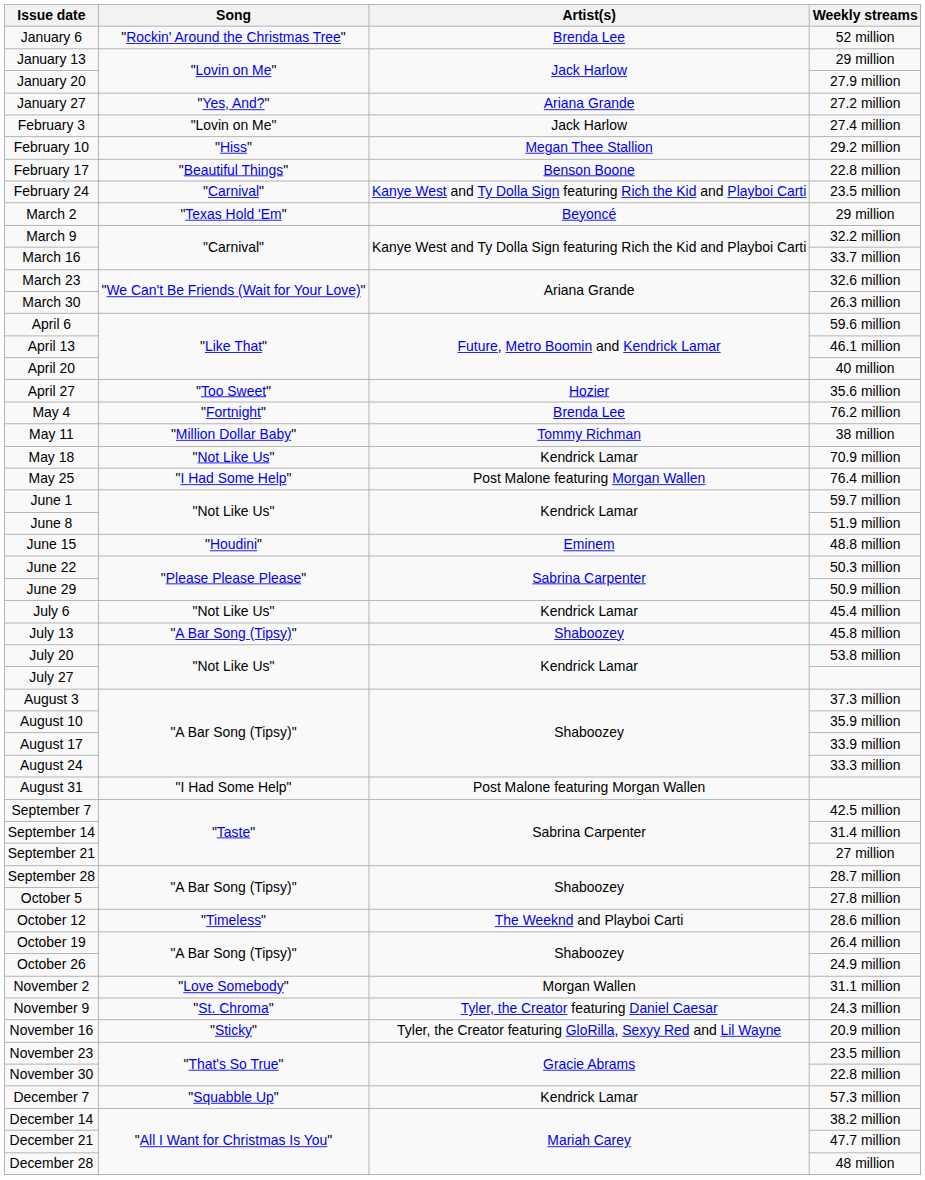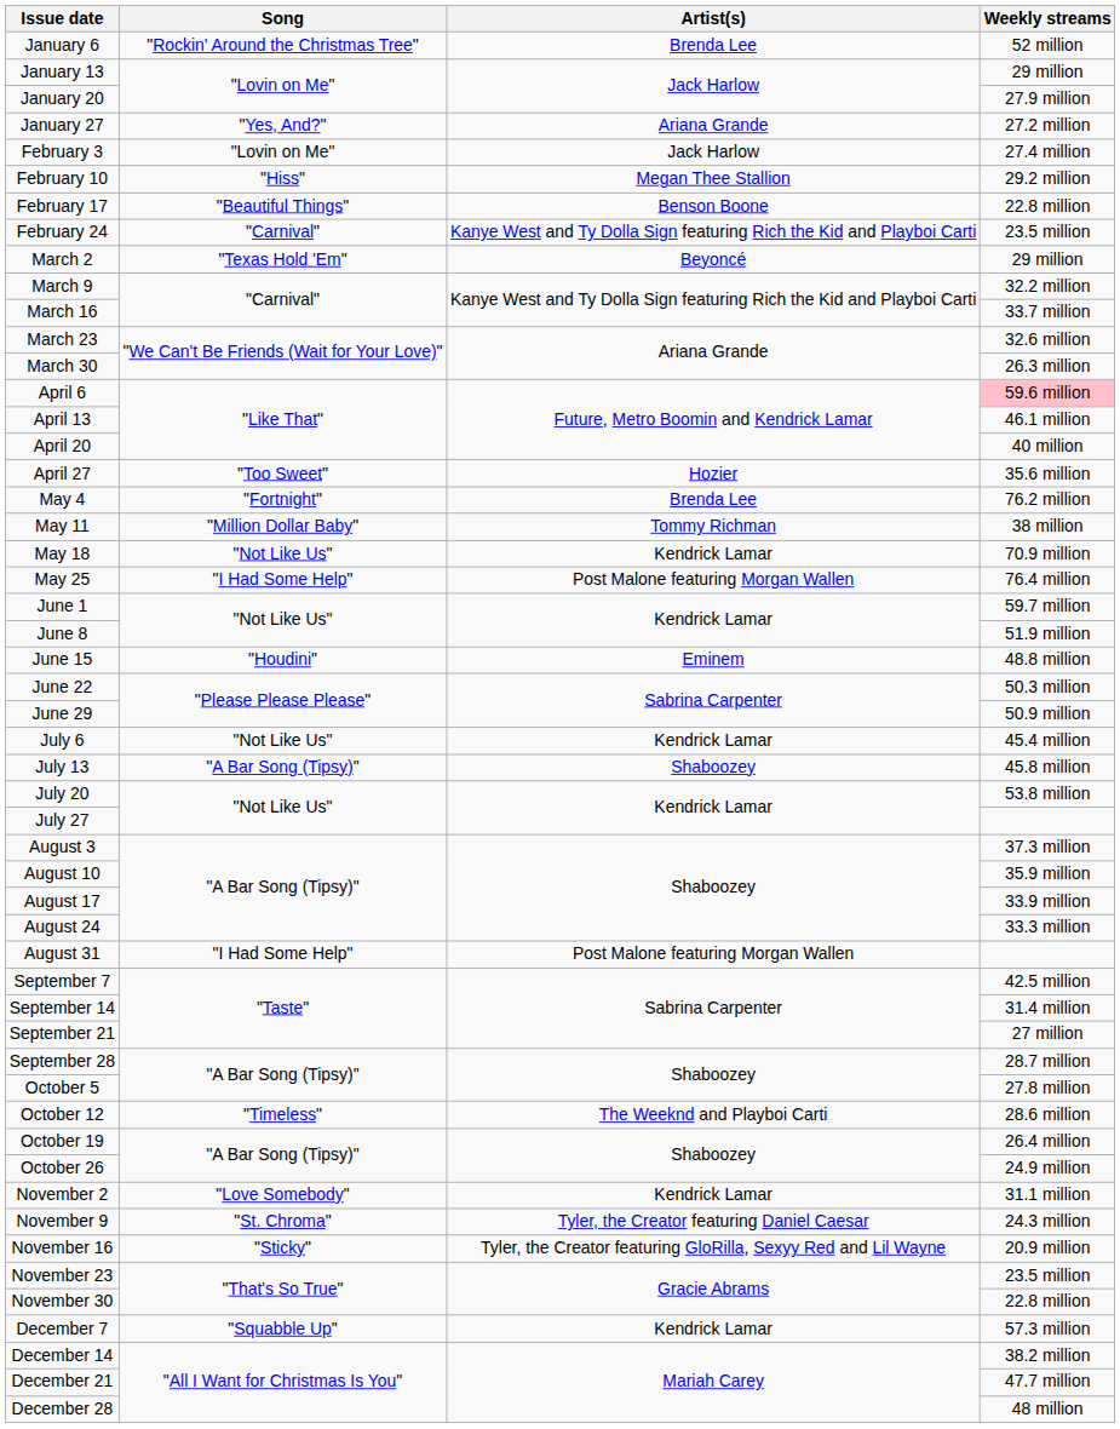 <table class="wikitable sortable" style="text-align: center;">
 <tr>
 <th>Issue date</th>
 <th>Song</th>
 <th>Artist(s)</th>
 <th>Weekly streams</th>
 </tr>
 <tr>
 <td>January 6</td>
 <td>"<a href='#'>Rockin' Around the Christmas Tree</a>"</td>
 <td><a href='#'>Brenda Lee</a></td>
 <td>52 million</td>
 </tr>
 <tr>
 <td>January 13</td>
 <td rowspan="2">"<a href='#'>Lovin on Me</a>"</td>
 <td rowspan="2"><a href='#'>Jack Harlow</a></td>
 <td>29 million</td>
 </tr>
 <tr>
 <td>January 20</td>
 <td>27.9 million</td>
 </tr>
 <tr>
 <td>January 27</td>
 <td>"<a href='#'>Yes, And?</a>"</td>
 <td><a href='#'>Ariana Grande</a></td>
 <td>27.2 million</td>
 </tr>
 <tr>
 <td>February 3</td>
 <td>"Lovin on Me"</td>
 <td>Jack Harlow</td>
 <td>27.4 million</td>
 </tr>
 <tr>
 <td>February 10</td>
 <td>"<a href='#'>Hiss</a>"</td>
 <td><a href='#'>Megan Thee Stallion</a></td>
 <td>29.2 million</td>
 </tr>
 <tr>
 <td>February 17</td>
 <td>"<a href='#'>Beautiful Things</a>"</td>
 <td><a href='#'>Benson Boone</a></td>
 <td>22.8 million</td>
 </tr>
 <tr>
 <td>February 24</td>
 <td>"<a href='#'>Carnival</a>"</td>
 <td><a href='#'>Kanye West</a> and <a href='#'>Ty Dolla Sign</a> featuring <a href='#'>Rich the Kid</a> and <a href='#'>Playboi Carti</a></td>
 <td>23.5 million</td>
 </tr>
 <tr>
 <td>March 2</td>
 <td>"<a href='#'>Texas Hold 'Em</a>"</td>
 <td><a href='#'>Beyoncé</a></td>
 <td>29 million</td>
 </tr>
 <tr>
 <td>March 9</td>
 <td rowspan="2">"Carnival"</td>
 <td rowspan="2">Kanye West and Ty Dolla Sign featuring Rich the Kid and Playboi Carti</td>
 <td>32.2 million</td>
 </tr>
 <tr>
 <td>March 16</td>
 <td>33.7 million</td>
 </tr>
 <tr>
 <td>March 23</td>
 <td rowspan="2">"<a href='#'>We Can't Be Friends (Wait for Your Love)</a>"</td>
 <td rowspan="2">Ariana Grande</td>
 <td>32.6 million</td>
 </tr>
 <tr>
 <td>March 30</td>
 <td>26.3 million</td>
 </tr>
 <tr>
 <td>April 6</td>
 <td rowspan="3">"<a href='#'>Like That</a>"</td>
 <td rowspan="3"><a href='#'>Future</a>, <a href='#'>Metro Boomin</a> and <a href='#'>Kendrick Lamar</a></td>
-<td>59.6 million</td>
+<td style="background: pink;">59.6 million</td>
 </tr>
 <tr>
 <td>April 13</td>
 <td>46.1 million</td>
 </tr>
 <tr>
 <td>April 20</td>
 <td>40 million</td>
 </tr>
 <tr>
 <td>April 27</td>
 <td>"<a href='#'>Too Sweet</a>"</td>
 <td><a href='#'>Hozier</a></td>
 <td>35.6 million</td>
 </tr>
 <tr>
 <td>May 4</td>
 <td>"<a href='#'>Fortnight</a>"</td>
 <td><a href='#'>Brenda Lee</a></td>
 <td>76.2 million</td>
 </tr>
 <tr>
 <td>May 11</td>
 <td>"<a href='#'>Million Dollar Baby</a>"</td>
 <td><a href='#'>Tommy Richman</a></td>
 <td>38 million</td>
 </tr>
 <tr>
 <td>May 18</td>
 <td>"<a href='#'>Not Like Us</a>"</td>
 <td>Kendrick Lamar</td>
 <td>70.9 million</td>
 </tr>
 <tr>
 <td>May 25</td>
 <td>"<a href='#'>I Had Some Help</a>"</td>
 <td>Post Malone featuring <a href='#'>Morgan Wallen</a></td>
 <td>76.4 million</td>
 </tr>
 <tr>
 <td>June 1</td>
 <td rowspan="2">"Not Like Us"</td>
 <td rowspan="2">Kendrick Lamar</td>
 <td>59.7 million</td>
 </tr>
 <tr>
 <td>June 8</td>
 <td>51.9 million</td>
 </tr>
 <tr>
 <td>June 15</td>
 <td>"<a href='#'>Houdini</a>"</td>
 <td><a href='#'>Eminem</a></td>
 <td>48.8 million</td>
 </tr>
 <tr>
 <td>June 22</td>
 <td rowspan="2">"<a href='#'>Please Please Please</a>"</td>
 <td rowspan="2"><a href='#'>Sabrina Carpenter</a></td>
 <td>50.3 million</td>
 </tr>
 <tr>
 <td>June 29</td>
 <td>50.9 million</td>
 </tr>
 <tr>
 <td>July 6</td>
 <td>"Not Like Us"</td>
 <td>Kendrick Lamar</td>
 <td>45.4 million</td>
 </tr>
 <tr>
 <td>July 13</td>
 <td>"<a href='#'>A Bar Song (Tipsy)</a>"</td>
 <td><a href='#'>Shaboozey</a></td>
 <td>45.8 million</td>
 </tr>
 <tr>
 <td>July 20</td>
 <td rowspan="2">"Not Like Us"</td>
 <td rowspan="2">Kendrick Lamar</td>
 <td>53.8 million</td>
 </tr>
 <tr>
 <td>July 27</td>
 <td></td>
 </tr>
 <tr>
 <td>August 3</td>
 <td rowspan="4">"A Bar Song (Tipsy)"</td>
 <td rowspan="4">Shaboozey</td>
 <td>37.3 million</td>
 </tr>
 <tr>
 <td>August 10</td>
 <td>35.9 million</td>
 </tr>
 <tr>
 <td>August 17</td>
 <td>33.9 million</td>
 </tr>
 <tr>
 <td>August 24</td>
 <td>33.3 million</td>
 </tr>
 <tr>
 <td>August 31</td>
 <td>"I Had Some Help"</td>
 <td>Post Malone featuring Morgan Wallen</td>
 <td></td>
 </tr>
 <tr>
 <td>September 7</td>
 <td rowspan="3">"<a href='#'>Taste</a>"</td>
 <td rowspan="3">Sabrina Carpenter</td>
 <td>42.5 million</td>
 </tr>
 <tr>
 <td>September 14</td>
 <td>31.4 million</td>
 </tr>
 <tr>
 <td>September 21</td>
 <td>27 million</td>
 </tr>
 <tr>
 <td>September 28</td>
 <td rowspan="2">"A Bar Song (Tipsy)"</td>
 <td rowspan="2">Shaboozey</td>
 <td>28.7 million</td>
 </tr>
 <tr>
 <td>October 5</td>
 <td>27.8 million</td>
 </tr>
 <tr>
 <td>October 12</td>
 <td>"<a href='#'>Timeless</a>"</td>
 <td><a href='#'>The Weeknd</a> and Playboi Carti</td>
 <td>28.6 million</td>
 </tr>
 <tr>
 <td>October 19</td>
 <td rowspan="2">"A Bar Song (Tipsy)"</td>
 <td rowspan="2">Shaboozey</td>
 <td>26.4 million</td>
 </tr>
 <tr>
 <td>October 26</td>
 <td>24.9 million</td>
 </tr>
 <tr>
 <td>November 2</td>
 <td>"<a href='#'>Love Somebody</a>"</td>
-<td>Morgan Wallen</td>
+<td>Kendrick Lamar</td>
 <td>31.1 million</td>
 </tr>
 <tr>
 <td>November 9</td>
 <td>"<a href='#'>St. Chroma</a>"</td>
 <td><a href='#'>Tyler, the Creator</a> featuring <a href='#'>Daniel Caesar</a></td>
 <td>24.3 million</td>
 </tr>
 <tr>
 <td>November 16</td>
 <td>"<a href='#'>Sticky</a>"</td>
 <td>Tyler, the Creator featuring <a href='#'>GloRilla</a>, <a href='#'>Sexyy Red</a> and <a href='#'>Lil Wayne</a></td>
 <td>20.9 million</td>
 </tr>
 <tr>
 <td>November 23</td>
 <td rowspan="2">"<a href='#'>That's So True</a>"</td>
 <td rowspan="2"><a href='#'>Gracie Abrams</a></td>
 <td>23.5 million</td>
 </tr>
 <tr>
 <td>November 30</td>
 <td>22.8 million</td>
 </tr>
 <tr>
 <td>December 7</td>
 <td>"<a href='#'>Squabble Up</a>"</td>
 <td>Kendrick Lamar</td>
 <td>57.3 million</td>
 </tr>
 <tr>
 <td>December 14</td>
 <td rowspan="3">"<a href='#'>All I Want for Christmas Is You</a>"</td>
 <td rowspan="3"><a href='#'>Mariah Carey</a></td>
 <td>38.2 million</td>
 </tr>
 <tr>
 <td>December 21</td>
 <td>47.7 million</td>
 </tr>
 <tr>
 <td>December 28</td>
 <td>48 million</td>
 </tr>
 </table>
